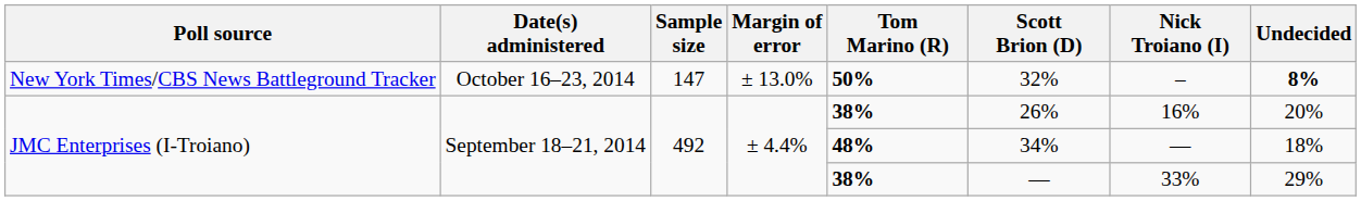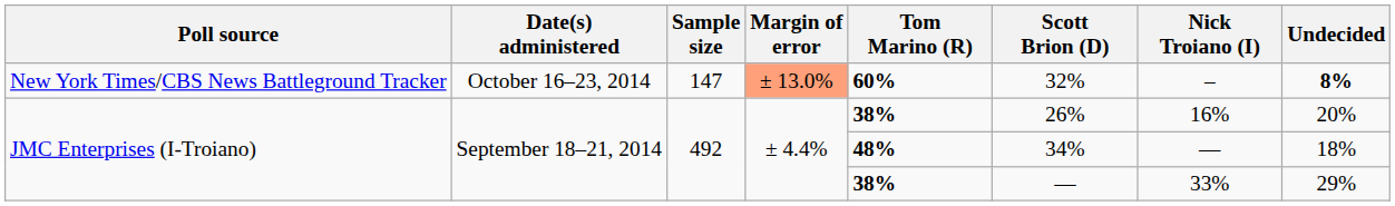 <table class="wikitable">
 <tr>
 <th>Poll source</th>
 <th>Date(s)<br>administered</th>
 <th>Sample<br>size</th>
 <th>Margin of<br>error</th>
 <th style="width:100px;">Tom<br>Marino (R)</th>
 <th style="width:100px;">Scott<br>Brion (D)</th>
 <th style="width:100px;">Nick<br>Troiano (I)</th>
 <th>Undecided</th>
 </tr>
 <tr>
 <td><a href='#'>New York Times</a>/<a href='#'>CBS News Battleground Tracker</a></td>
 <td align=center>October 16–23, 2014</td>
 <td align=center>147</td>
-<td align=center>± 13.0%</td>
-<td><strong>50%</strong></td>
+<td align=center style="background: lightsalmon;">± 13.0%</td>
+<td><strong>60%</strong></td>
 <td align=center>32%</td>
 <td align=center>–</td>
 <td align=center><strong>8%</strong></td>
 </tr>
 <tr>
 <td rowspan=3><a href='#'>JMC Enterprises</a> (I-Troiano)</td>
 <td align=center rowspan=3>September 18–21, 2014</td>
 <td align=center rowspan=3>492</td>
 <td align=center rowspan=3>± 4.4%</td>
 <td><strong>38%</strong></td>
 <td align=center>26%</td>
 <td align=center>16%</td>
 <td align=center>20%</td>
 </tr>
 <tr>
 <td><strong>48%</strong></td>
 <td align=center>34%</td>
 <td align=center>—</td>
 <td align=center>18%</td>
 </tr>
 <tr>
 <td><strong>38%</strong></td>
 <td align=center>—</td>
 <td align=center>33%</td>
 <td align=center>29%</td>
 </tr>
 </table>
